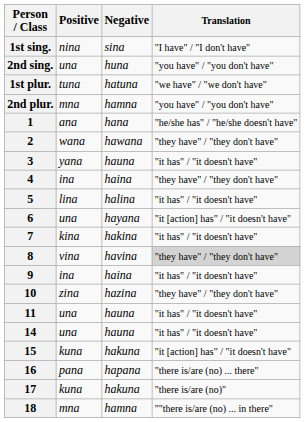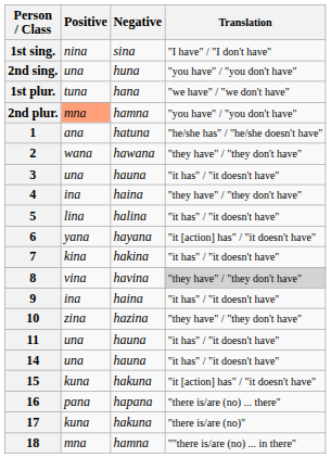 <table class="wikitable">
 <tr>
 <th>Person<br>/ Class</th>
 <th>Positive</th>
 <th>Negative</th>
 <th><small>Translation</small></th>
 </tr>
 <tr>
 <th>1st sing.</th>
 <td><em>nina</em></td>
 <td><em>sina</em></td>
 <td><small>"I have" / "I don't have"</small></td>
 </tr>
 <tr>
 <th>2nd sing.</th>
 <td><em>una</em></td>
 <td><em>huna</em></td>
 <td><small>"you have" / "you don't have"</small></td>
 </tr>
 <tr>
 <th>1st plur.</th>
 <td><em>tuna</em></td>
-<td><em>hatuna</em></td>
+<td><em>hana</em></td>
 <td><small>"we have" / "we don't have"</small></td>
 </tr>
 <tr>
 <th>2nd plur.</th>
-<td><em>mna</em></td>
+<td style="background: lightsalmon;"><em>mna</em></td>
 <td><em>hamna</em></td>
 <td><small>"you have" / "you don't have"</small></td>
 </tr>
 <tr>
 <th>1</th>
 <td><em>ana</em></td>
-<td><em>hana</em></td>
+<td><em>hatuna</em></td>
 <td><small>"he/she has" / "he/she doesn't have"</small></td>
 </tr>
 <tr>
 <th>2</th>
 <td><em>wana</em></td>
 <td><em>hawana</em></td>
 <td><small>"they have" / "they don't have"</small></td>
 </tr>
 <tr>
 <th>3</th>
-<td><em>yana</em></td>
+<td><em>una</em></td>
 <td><em>hauna</em></td>
 <td><small>"it has" / "it doesn't have"</small></td>
 </tr>
 <tr>
 <th>4</th>
 <td><em>ina</em></td>
 <td><em>haina</em></td>
 <td><small>"they have" / "they don't have"</small></td>
 </tr>
 <tr>
 <th>5</th>
 <td><em>lina</em></td>
 <td><em>halina</em></td>
 <td><small>"it has" / "it doesn't have"</small></td>
 </tr>
 <tr>
 <th>6</th>
-<td><em>una</em></td>
+<td><em>yana</em></td>
 <td><em>hayana</em></td>
 <td><small>"it [action] has" / "it doesn't have"</small></td>
 </tr>
 <tr>
 <th>7</th>
 <td><em>kina</em></td>
 <td><em>hakina</em></td>
 <td><small>"it has" / "it doesn't have"</small></td>
 </tr>
 <tr>
 <th>8</th>
 <td><em>vina</em></td>
 <td><em>havina</em></td>
 <td style="background: lightgrey;"><small>"they have" / "they don't have"</small></td>
 </tr>
 <tr>
 <th>9</th>
 <td><em>ina</em></td>
 <td><em>haina</em></td>
 <td><small>"it has" / "it doesn't have"</small></td>
 </tr>
 <tr>
 <th>10</th>
 <td><em>zina</em></td>
 <td><em>hazina</em></td>
 <td><small>"they have" / "they don't have"</small></td>
 </tr>
 <tr>
 <th>11</th>
 <td><em>una</em></td>
 <td><em>hauna</em></td>
 <td><small>"it has" / "it doesn't have"</small></td>
 </tr>
 <tr>
 <th>14</th>
 <td><em>una</em></td>
 <td><em>hauna</em></td>
 <td><small>"it has" / "it doesn't have"</small></td>
 </tr>
 <tr>
 <th>15</th>
 <td><em>kuna</em></td>
 <td><em>hakuna</em></td>
 <td><small>"it [action] has" / "it doesn't have"</small></td>
 </tr>
 <tr>
 <th>16</th>
 <td><em>pana</em></td>
 <td><em>hapana</em></td>
 <td><small>"there is/are (no) ... there"</small></td>
 </tr>
 <tr>
 <th>17</th>
 <td><em>kuna</em></td>
 <td><em>hakuna</em></td>
 <td><small>"there is/are (no)"</small></td>
 </tr>
 <tr>
 <th>18</th>
 <td><em>mna</em></td>
 <td><em>hamna</em></td>
 <td><small>""there is/are (no) ... in there"</small></td>
 </tr>
 </table>
